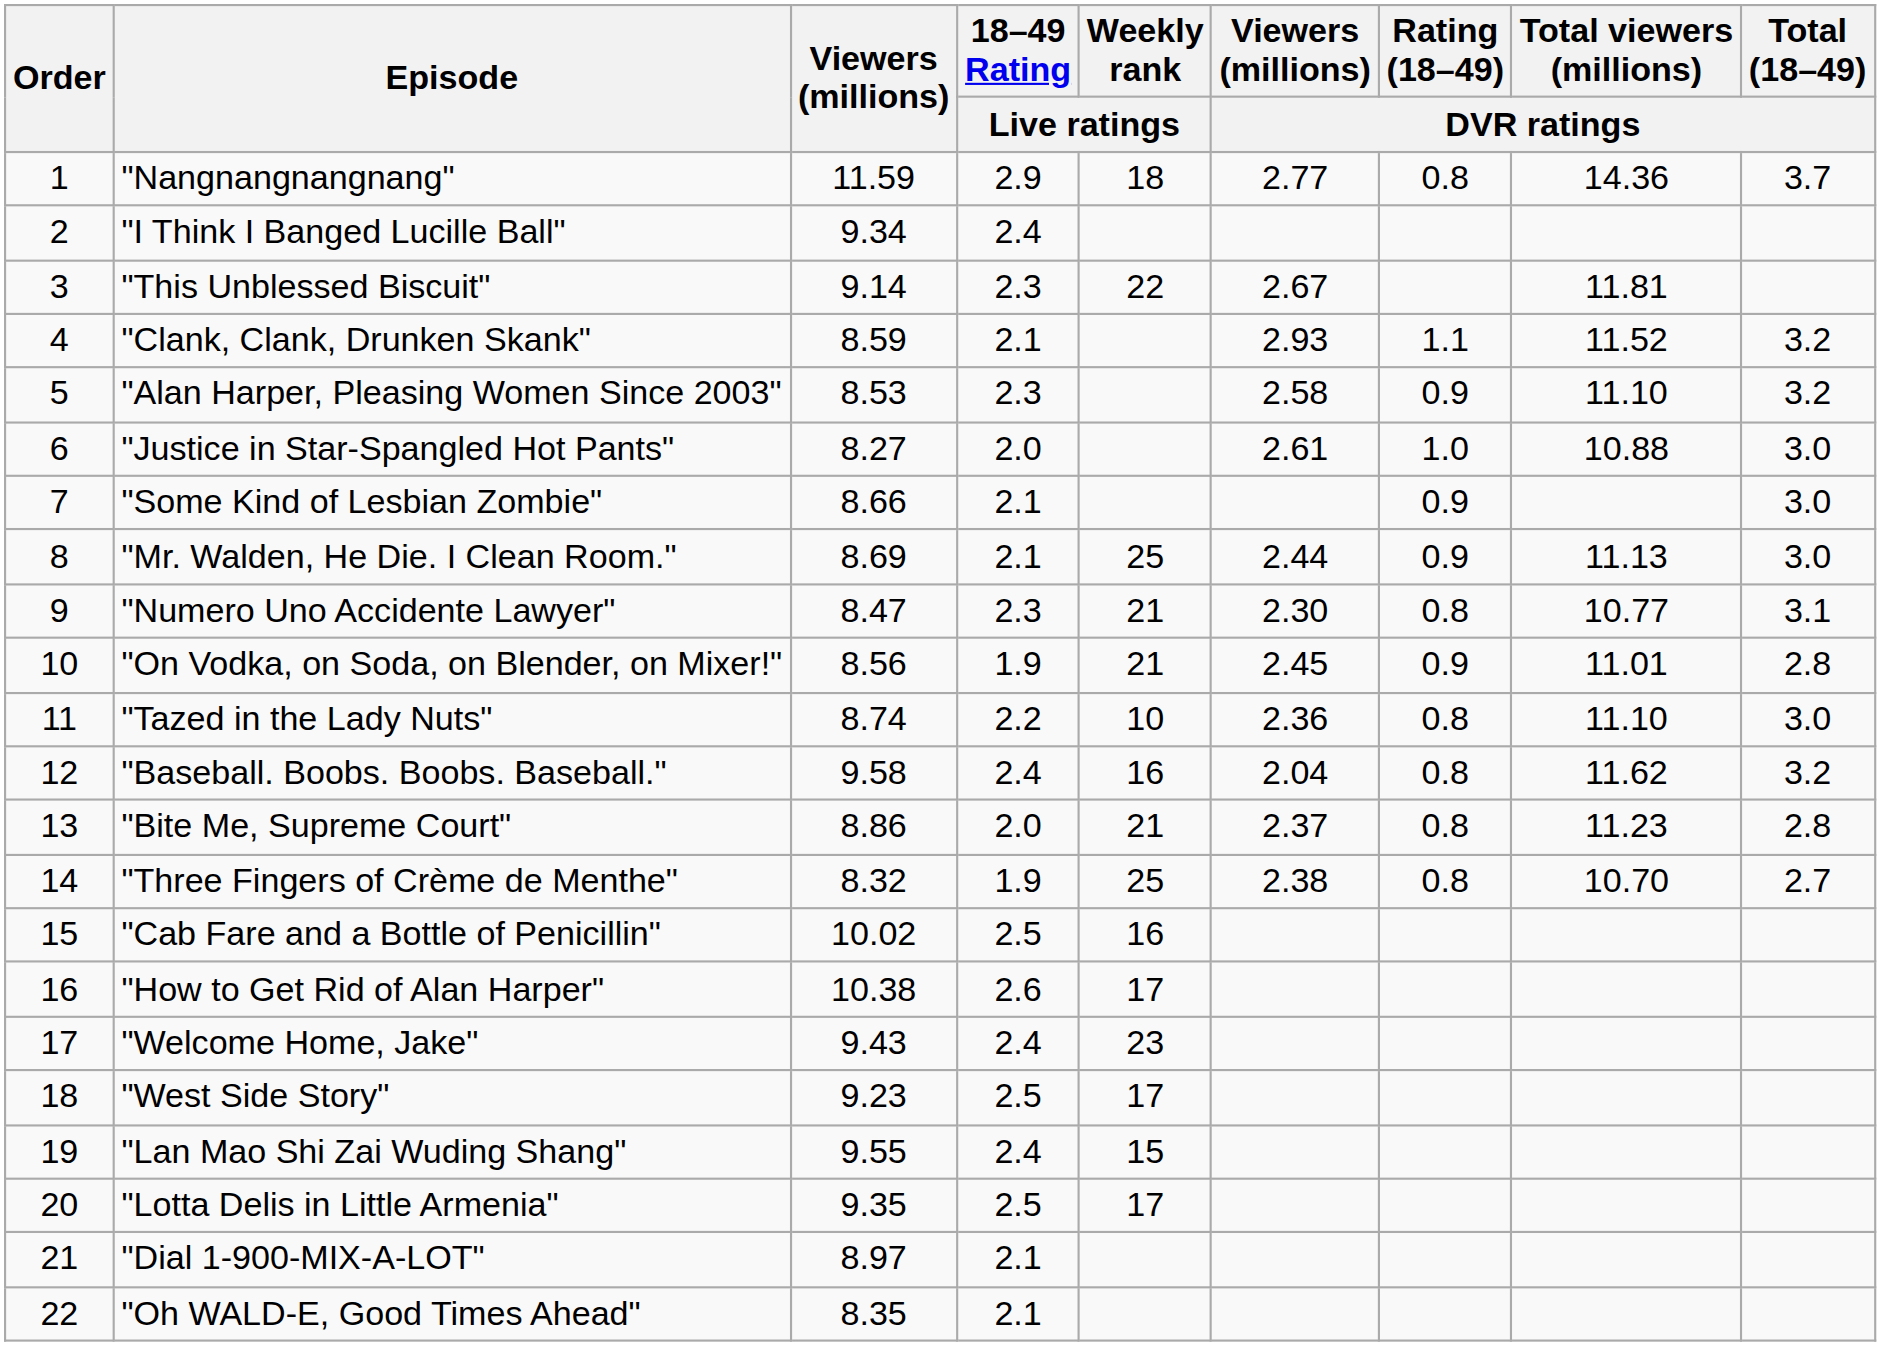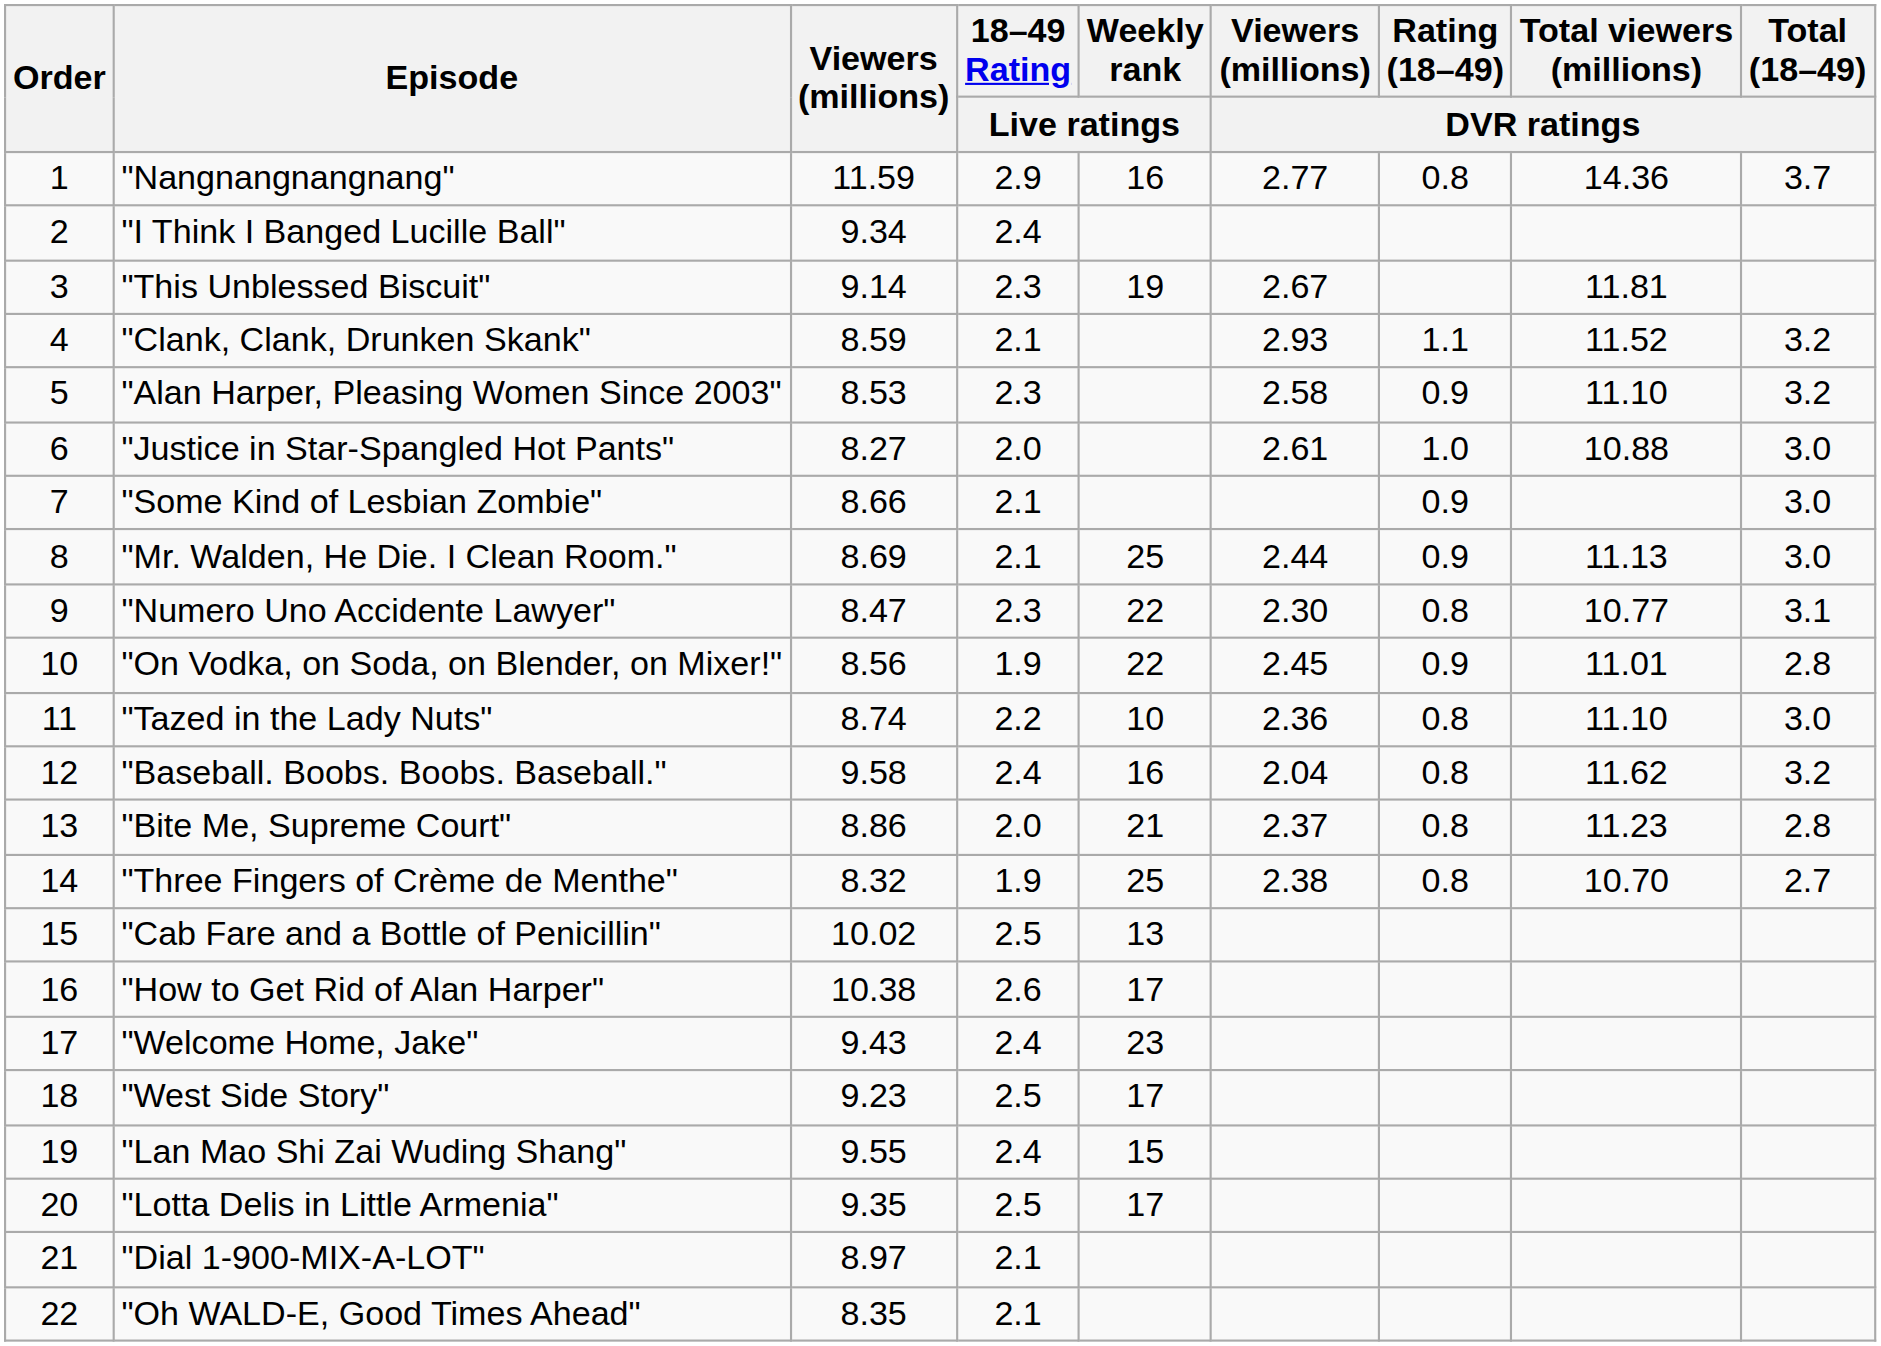 <table class="wikitable plainrowheaders sortable" style="text-align:center;">
 <tr>
 <th rowspan="2">Order</th>
 <th rowspan="2">Episode</th>
 <th rowspan="2">Viewers<br>(millions)</th>
 <th>18–49<br><a href='#'>Rating</a></th>
 <th>Weekly<br>rank</th>
 <th>Viewers<br>(millions)</th>
 <th>Rating<br>(18–49)</th>
 <th>Total viewers<br>(millions)</th>
 <th>Total<br>(18–49)</th>
 </tr>
 <tr>
 <th colspan="2">Live ratings</th>
 <th colspan="4">DVR ratings</th>
 </tr>
 <tr>
 <td>1</td>
 <td scope="row" style="text-align:left;">"Nangnangnangnang"</td>
 <td>11.59</td>
 <td>2.9</td>
-<td>18</td>
+<td>16</td>
 <td>2.77</td>
 <td>0.8</td>
 <td>14.36</td>
 <td>3.7</td>
 </tr>
 <tr>
 <td>2</td>
 <td scope="row" style="text-align:left;">"I Think I Banged Lucille Ball"</td>
 <td>9.34</td>
 <td>2.4</td>
 <td></td>
 <td></td>
 <td></td>
 <td></td>
 <td></td>
 </tr>
 <tr>
 <td>3</td>
 <td scope="row" style="text-align:left;">"This Unblessed Biscuit"</td>
 <td>9.14</td>
 <td>2.3</td>
-<td>22</td>
+<td>19</td>
 <td>2.67</td>
 <td></td>
 <td>11.81</td>
 <td></td>
 </tr>
 <tr>
 <td>4</td>
 <td scope="row" style="text-align:left;">"Clank, Clank, Drunken Skank"</td>
 <td>8.59</td>
 <td>2.1</td>
 <td></td>
 <td>2.93</td>
 <td>1.1</td>
 <td>11.52</td>
 <td>3.2</td>
 </tr>
 <tr>
 <td>5</td>
 <td scope="row" style="text-align:left;">"Alan Harper, Pleasing Women Since 2003"</td>
 <td>8.53</td>
 <td>2.3</td>
 <td></td>
 <td>2.58</td>
 <td>0.9</td>
 <td>11.10</td>
 <td>3.2</td>
 </tr>
 <tr>
 <td>6</td>
 <td scope="row" style="text-align:left;">"Justice in Star-Spangled Hot Pants"</td>
 <td>8.27</td>
 <td>2.0</td>
 <td></td>
 <td>2.61</td>
 <td>1.0</td>
 <td>10.88</td>
 <td>3.0</td>
 </tr>
 <tr>
 <td>7</td>
 <td scope="row" style="text-align:left;">"Some Kind of Lesbian Zombie"</td>
 <td>8.66</td>
 <td>2.1</td>
 <td></td>
 <td></td>
 <td>0.9</td>
 <td></td>
 <td>3.0</td>
 </tr>
 <tr>
 <td>8</td>
 <td scope="row" style="text-align:left;">"Mr. Walden, He Die. I Clean Room."</td>
 <td>8.69</td>
 <td>2.1</td>
 <td>25</td>
 <td>2.44</td>
 <td>0.9</td>
 <td>11.13</td>
 <td>3.0</td>
 </tr>
 <tr>
 <td>9</td>
 <td scope="row" style="text-align:left;">"Numero Uno Accidente Lawyer"</td>
 <td>8.47</td>
 <td>2.3</td>
-<td>21</td>
+<td>22</td>
 <td>2.30</td>
 <td>0.8</td>
 <td>10.77</td>
 <td>3.1</td>
 </tr>
 <tr>
 <td>10</td>
 <td scope="row" style="text-align:left;">"On Vodka, on Soda, on Blender, on Mixer!"</td>
 <td>8.56</td>
 <td>1.9</td>
-<td>21</td>
+<td>22</td>
 <td>2.45</td>
 <td>0.9</td>
 <td>11.01</td>
 <td>2.8</td>
 </tr>
 <tr>
 <td>11</td>
 <td scope="row" style="text-align:left;">"Tazed in the Lady Nuts"</td>
 <td>8.74</td>
 <td>2.2</td>
 <td>10</td>
 <td>2.36</td>
 <td>0.8</td>
 <td>11.10</td>
 <td>3.0</td>
 </tr>
 <tr>
 <td>12</td>
 <td scope="row" style="text-align:left;">"Baseball. Boobs. Boobs. Baseball."</td>
 <td>9.58</td>
 <td>2.4</td>
 <td>16</td>
 <td>2.04</td>
 <td>0.8</td>
 <td>11.62</td>
 <td>3.2</td>
 </tr>
 <tr>
 <td>13</td>
 <td scope="row" style="text-align:left;">"Bite Me, Supreme Court"</td>
 <td>8.86</td>
 <td>2.0</td>
 <td>21</td>
 <td>2.37</td>
 <td>0.8</td>
 <td>11.23</td>
 <td>2.8</td>
 </tr>
 <tr>
 <td>14</td>
 <td scope="row" style="text-align:left;">"Three Fingers of Crème de Menthe"</td>
 <td>8.32</td>
 <td>1.9</td>
 <td>25</td>
 <td>2.38</td>
 <td>0.8</td>
 <td>10.70</td>
 <td>2.7</td>
 </tr>
 <tr>
 <td>15</td>
 <td scope="row" style="text-align:left;">"Cab Fare and a Bottle of Penicillin"</td>
 <td>10.02</td>
 <td>2.5</td>
-<td>16</td>
+<td>13</td>
 <td></td>
 <td></td>
 <td></td>
 <td></td>
 </tr>
 <tr>
 <td>16</td>
 <td scope="row" style="text-align:left;">"How to Get Rid of Alan Harper"</td>
 <td>10.38</td>
 <td>2.6</td>
 <td>17</td>
 <td></td>
 <td></td>
 <td></td>
 <td></td>
 </tr>
 <tr>
 <td>17</td>
 <td scope="row" style="text-align:left;">"Welcome Home, Jake"</td>
 <td>9.43</td>
 <td>2.4</td>
 <td>23</td>
 <td></td>
 <td></td>
 <td></td>
 <td></td>
 </tr>
 <tr>
 <td>18</td>
 <td scope="row" style="text-align:left;">"West Side Story"</td>
 <td>9.23</td>
 <td>2.5</td>
 <td>17</td>
 <td></td>
 <td></td>
 <td></td>
 <td></td>
 </tr>
 <tr>
 <td>19</td>
 <td scope="row" style="text-align:left;">"Lan Mao Shi Zai Wuding Shang"</td>
 <td>9.55</td>
 <td>2.4</td>
 <td>15</td>
 <td></td>
 <td></td>
 <td></td>
 <td></td>
 </tr>
 <tr>
 <td>20</td>
 <td scope="row" style="text-align:left;">"Lotta Delis in Little Armenia"</td>
 <td>9.35</td>
 <td>2.5</td>
 <td>17</td>
 <td></td>
 <td></td>
 <td></td>
 <td></td>
 </tr>
 <tr>
 <td>21</td>
 <td scope="row" style="text-align:left;">"Dial 1-900-MIX-A-LOT"</td>
 <td>8.97</td>
 <td>2.1</td>
 <td></td>
 <td></td>
 <td></td>
 <td></td>
 <td></td>
 </tr>
 <tr>
 <td>22</td>
 <td scope="row" style="text-align:left;">"Oh WALD-E, Good Times Ahead"</td>
 <td>8.35</td>
 <td>2.1</td>
 <td></td>
 <td></td>
 <td></td>
 <td></td>
 <td></td>
 </tr>
 </table>
